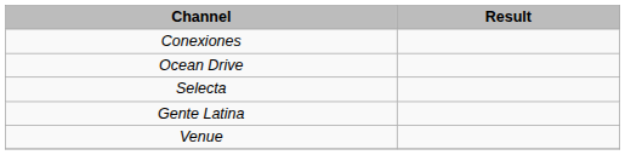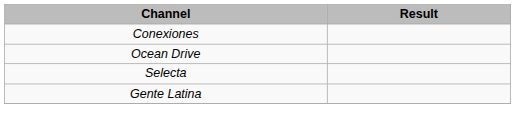 <table class="wikitable" width=650px>
 <tr style="text-align: center; top">
 <th style="background:#bcbcbc;">Channel</th>
 <th style="background:#bcbcbc;">Result</th>
 </tr>
 <tr style="text-align: center; top">
 <td><em>Conexiones</em></td>
 <td></td>
 </tr>
 <tr style="text-align: center; top">
 <td><em>Ocean Drive</em></td>
 <td></td>
 </tr>
 <tr style="text-align: center; top">
 <td><em>Selecta</em></td>
 <td></td>
 </tr>
 <tr style="text-align: center; top">
 <td><em>Gente Latina</em></td>
 <td></td>
 </tr>
 <tr style="text-align: center; top">
-<td><em>Venue</em></td>
-<td></td>
-</tr>
-<tr style="text-align: center; top">
 </tr>
 </table>
